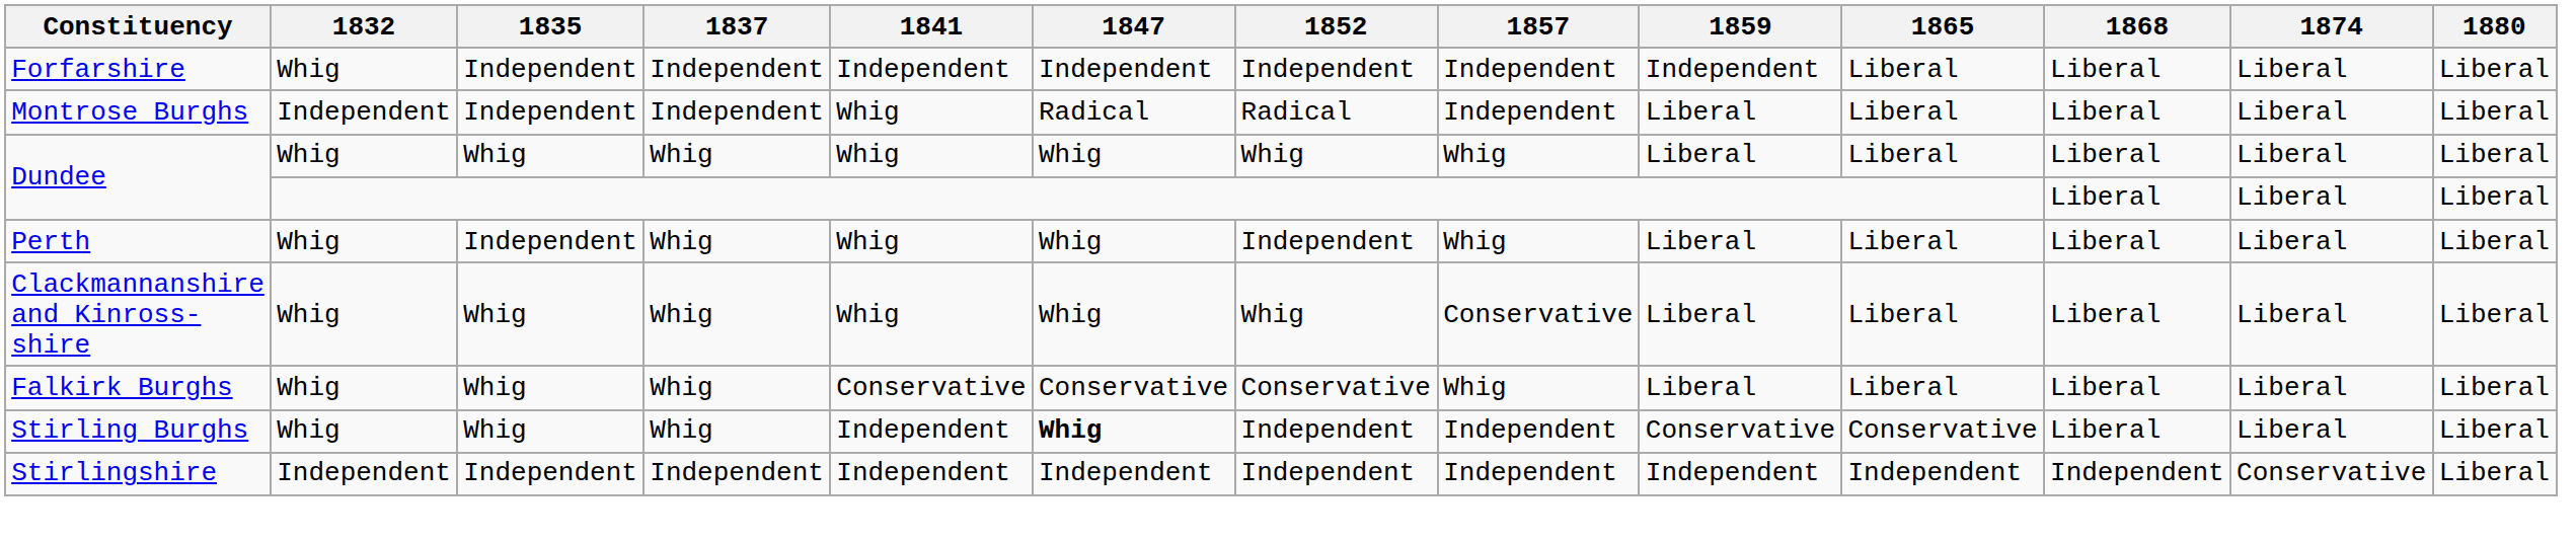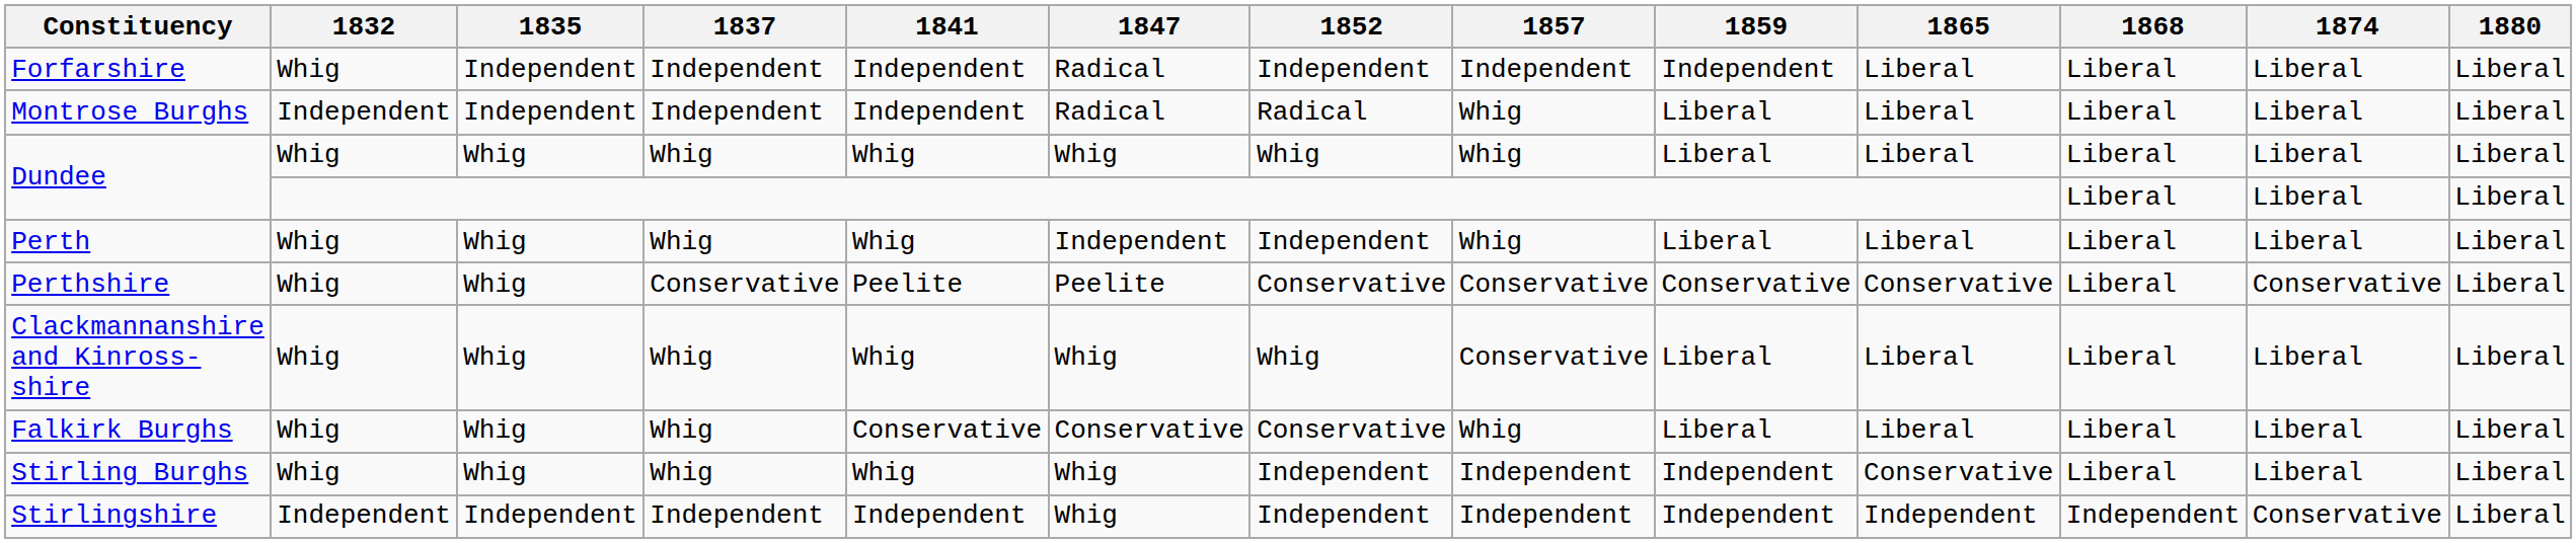 <table class=wikitable>
 <tr>
 <th>Constituency</th>
 <th>1832</th>
 <th>1835</th>
 <th>1837</th>
 <th>1841</th>
 <th>1847</th>
 <th>1852</th>
 <th>1857</th>
 <th>1859</th>
 <th>1865</th>
 <th>1868</th>
 <th>1874</th>
 <th>1880</th>
 </tr>
 <tr>
 <td><a href='#'>Forfarshire</a></td>
 <td bgcolor=>Whig</td>
 <td bgcolor=>Independent</td>
 <td bgcolor=>Independent</td>
 <td bgcolor=>Independent</td>
-<td bgcolor=>Independent</td>
+<td bgcolor=>Radical</td>
 <td bgcolor=>Independent</td>
 <td bgcolor=>Independent</td>
 <td bgcolor=>Independent</td>
 <td bgcolor=>Liberal</td>
 <td bgcolor=>Liberal</td>
 <td bgcolor=>Liberal</td>
 <td bgcolor=>Liberal</td>
 </tr>
 <tr>
 <td><a href='#'>Montrose Burghs</a></td>
 <td bgcolor=>Independent</td>
 <td bgcolor=>Independent</td>
 <td bgcolor=>Independent</td>
-<td bgcolor=>Whig</td>
+<td bgcolor=>Independent</td>
 <td bgcolor=>Radical</td>
 <td bgcolor=>Radical</td>
-<td bgcolor=>Independent</td>
+<td bgcolor=>Whig</td>
 <td bgcolor=>Liberal</td>
 <td bgcolor=>Liberal</td>
 <td bgcolor=>Liberal</td>
 <td bgcolor=>Liberal</td>
 <td bgcolor=>Liberal</td>
 </tr>
 <tr>
 <td rowspan=2><a href='#'>Dundee</a></td>
 <td bgcolor=>Whig</td>
 <td bgcolor=>Whig</td>
 <td bgcolor=>Whig</td>
 <td bgcolor=>Whig</td>
 <td bgcolor=>Whig</td>
 <td bgcolor=>Whig</td>
 <td bgcolor=>Whig</td>
 <td bgcolor=>Liberal</td>
 <td bgcolor=>Liberal</td>
 <td bgcolor=>Liberal</td>
 <td bgcolor=>Liberal</td>
 <td bgcolor=>Liberal</td>
 </tr>
 <tr>
 <td colspan=9></td>
 <td bgcolor=>Liberal</td>
 <td bgcolor=>Liberal</td>
 <td bgcolor=>Liberal</td>
 </tr>
 <tr>
 <td><a href='#'>Perth</a></td>
 <td bgcolor=>Whig</td>
-<td bgcolor=>Independent</td>
 <td bgcolor=>Whig</td>
 <td bgcolor=>Whig</td>
 <td bgcolor=>Whig</td>
+<td bgcolor=>Independent</td>
 <td bgcolor=>Independent</td>
 <td bgcolor=>Whig</td>
 <td bgcolor=>Liberal</td>
 <td bgcolor=>Liberal</td>
 <td bgcolor=>Liberal</td>
 <td bgcolor=>Liberal</td>
+<td bgcolor=>Liberal</td>
+</tr>
+<tr>
+<td><a href='#'>Perthshire</a></td>
+<td bgcolor=>Whig</td>
+<td bgcolor=>Whig</td>
+<td bgcolor=>Conservative</td>
+<td bgcolor=>Peelite</td>
+<td bgcolor=>Peelite</td>
+<td bgcolor=>Conservative</td>
+<td bgcolor=>Conservative</td>
+<td bgcolor=>Conservative</td>
+<td bgcolor=>Conservative</td>
+<td bgcolor=>Liberal</td>
+<td bgcolor=>Conservative</td>
 <td bgcolor=>Liberal</td>
 </tr>
 <tr>
 <td><a href='#'>Clackmannanshire and Kinross-shire</a></td>
 <td bgcolor=>Whig</td>
 <td bgcolor=>Whig</td>
 <td bgcolor=>Whig</td>
 <td bgcolor=>Whig</td>
 <td bgcolor=>Whig</td>
 <td bgcolor=>Whig</td>
 <td bgcolor=>Conservative</td>
 <td bgcolor=>Liberal</td>
 <td bgcolor=>Liberal</td>
 <td bgcolor=>Liberal</td>
 <td bgcolor=>Liberal</td>
 <td bgcolor=>Liberal</td>
 </tr>
 <tr>
 <td><a href='#'>Falkirk Burghs</a></td>
 <td bgcolor=>Whig</td>
 <td bgcolor=>Whig</td>
 <td bgcolor=>Whig</td>
 <td bgcolor=>Conservative</td>
 <td bgcolor=>Conservative</td>
 <td bgcolor=>Conservative</td>
 <td bgcolor=>Whig</td>
 <td bgcolor=>Liberal</td>
 <td bgcolor=>Liberal</td>
 <td bgcolor=>Liberal</td>
 <td bgcolor=>Liberal</td>
 <td bgcolor=>Liberal</td>
 </tr>
 <tr>
 <td><a href='#'>Stirling Burghs</a></td>
 <td bgcolor=>Whig</td>
 <td bgcolor=>Whig</td>
 <td bgcolor=>Whig</td>
-<td bgcolor=>Independent</td>
-<td bgcolor=><strong>Whig</strong></td>
+<td bgcolor=>Whig</td>
+<td bgcolor=>Whig</td>
 <td bgcolor=>Independent</td>
 <td bgcolor=>Independent</td>
-<td bgcolor=>Conservative</td>
+<td bgcolor=>Independent</td>
 <td bgcolor=>Conservative</td>
 <td bgcolor=>Liberal</td>
 <td bgcolor=>Liberal</td>
 <td bgcolor=>Liberal</td>
 </tr>
 <tr>
 <td><a href='#'>Stirlingshire</a></td>
 <td bgcolor=>Independent</td>
 <td bgcolor=>Independent</td>
 <td bgcolor=>Independent</td>
 <td bgcolor=>Independent</td>
-<td bgcolor=>Independent</td>
+<td bgcolor=>Whig</td>
 <td bgcolor=>Independent</td>
 <td bgcolor=>Independent</td>
 <td bgcolor=>Independent</td>
 <td bgcolor=>Independent</td>
 <td bgcolor=>Independent</td>
 <td bgcolor=>Conservative</td>
 <td bgcolor=>Liberal</td>
 </tr>
 </table>
